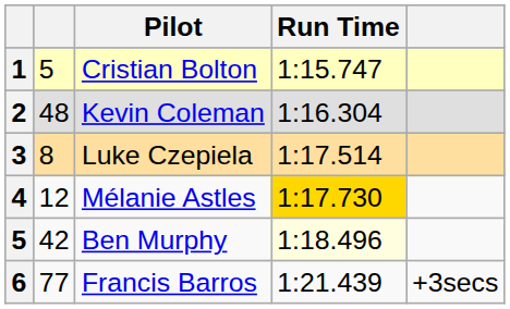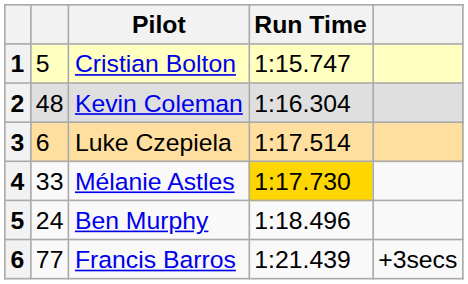 <table class="wikitable" style="font-size: 95%;">
 <tr>
 <th></th>
 <th></th>
 <th>Pilot</th>
 <th>Run Time</th>
 <th></th>
 </tr>
 <tr>
 <th>1</th>
 <td style="background:#ffffbf;">5</td>
 <td style="background:#ffffbf;"> <a href='#'>Cristian Bolton</a></td>
 <td style="background:#ffffbf;">1:15.747</td>
 <td style="background:#ffffbf;"></td>
 </tr>
 <tr>
 <th>2</th>
 <td style="background:#dfdfdf;">48</td>
 <td style="background:#dfdfdf;"> <a href='#'>Kevin Coleman</a></td>
 <td style="background:#dfdfdf;">1:16.304</td>
 <td style="background:#dfdfdf;"></td>
 </tr>
 <tr>
 <th>3</th>
-<td style="background:#ffdf9f;">8</td>
+<td style="background:#ffdf9f;">6</td>
 <td style="background:#ffdf9f;"> Luke Czepiela</td>
 <td style="background:#ffdf9f;">1:17.514</td>
 <td style="background:#ffdf9f;"></td>
 </tr>
 <tr>
 <th>4</th>
-<td>12</td>
+<td>33</td>
 <td> <a href='#'>Mélanie Astles</a></td>
 <td style="background: gold;">1:17.730</td>
 <td></td>
 </tr>
 <tr>
 <th>5</th>
-<td>42</td>
+<td>24</td>
 <td> <a href='#'>Ben Murphy</a></td>
-<td style="background: lightyellow;">1:18.496</td>
+<td>1:18.496</td>
 <td></td>
 </tr>
 <tr>
 <th>6</th>
 <td>77</td>
 <td> <a href='#'>Francis Barros</a></td>
 <td>1:21.439</td>
 <td>+3secs</td>
 </tr>
 </table>
